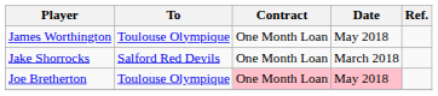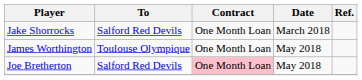 <table class="wikitable">
 <tr>
 <th>Player</th>
 <th>To</th>
 <th>Contract</th>
 <th>Date</th>
 <th>Ref.</th>
 </tr>
 <tr>
+<td> <a href='#'>Jake Shorrocks</a></td>
+<td> <a href='#'>Salford Red Devils</a></td>
+<td>One Month Loan</td>
+<td>March 2018</td>
+<td></td>
+</tr>
+<tr>
 <td> <a href='#'>James Worthington</a></td>
 <td> <a href='#'>Toulouse Olympique</a></td>
 <td>One Month Loan</td>
 <td>May 2018</td>
 <td></td>
 </tr>
 <tr>
-<td> <a href='#'>Jake Shorrocks</a></td>
+<td> <a href='#'>Joe Bretherton</a></td>
 <td> <a href='#'>Salford Red Devils</a></td>
-<td>One Month Loan</td>
-<td>March 2018</td>
-<td></td>
-</tr>
-<tr>
-<td> <a href='#'>Joe Bretherton</a></td>
-<td> <a href='#'>Toulouse Olympique</a></td>
 <td style="background: pink;">One Month Loan</td>
-<td style="background: pink;">May 2018</td>
+<td>May 2018</td>
 <td></td>
 </tr>
 <tr>
 </tr>
 </table>
